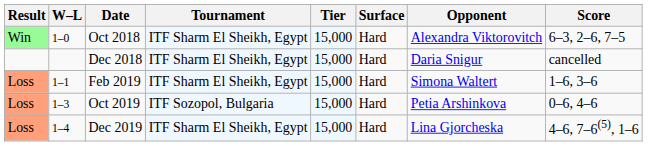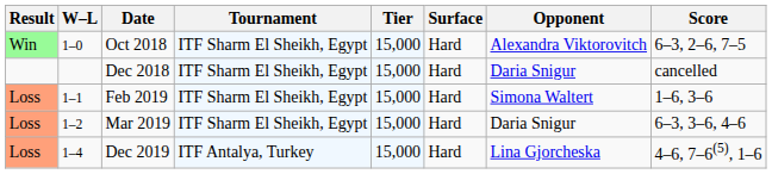 <table class="sortable wikitable">
 <tr>
 <th>Result</th>
 <th class="unsortable">W–L</th>
 <th>Date</th>
 <th>Tournament</th>
 <th>Tier</th>
 <th>Surface</th>
 <th>Opponent</th>
 <th class="unsortable">Score</th>
 </tr>
 <tr>
 <td style="background:#98fb98;">Win</td>
 <td><small>1–0</small></td>
 <td>Oct 2018</td>
 <td style="background:#f0f8ff;">ITF Sharm El Sheikh, Egypt</td>
 <td style="background:#f0f8ff;">15,000</td>
 <td>Hard</td>
 <td> <a href='#'>Alexandra Viktorovitch</a></td>
 <td>6–3, 2–6, 7–5</td>
 </tr>
 <tr>
 <td></td>
 <td></td>
 <td>Dec 2018</td>
 <td style="background:#f0f8ff;">ITF Sharm El Sheikh, Egypt</td>
 <td style="background:#f0f8ff;">15,000</td>
 <td>Hard</td>
 <td> <a href='#'>Daria Snigur</a></td>
 <td>cancelled</td>
 </tr>
 <tr>
 <td style="background:#ffa07a;">Loss</td>
 <td><small>1–1</small></td>
 <td>Feb 2019</td>
 <td style="background:#f0f8ff;">ITF Sharm El Sheikh, Egypt</td>
 <td style="background:#f0f8ff;">15,000</td>
 <td>Hard</td>
 <td> <a href='#'>Simona Waltert</a></td>
 <td>1–6, 3–6</td>
 </tr>
 <tr>
 <td style="background:#ffa07a;">Loss</td>
-<td><small>1–3</small></td>
-<td>Oct 2019</td>
-<td style="background:#f0f8ff;">ITF Sozopol, Bulgaria</td>
+<td><small>1–2</small></td>
+<td>Mar 2019</td>
+<td style="background:#f0f8ff;">ITF Sharm El Sheikh, Egypt</td>
 <td style="background:#f0f8ff;">15,000</td>
 <td>Hard</td>
-<td> <a href='#'>Petia Arshinkova</a></td>
-<td>0–6, 4–6</td>
+<td> Daria Snigur</td>
+<td>6–3, 3–6, 4–6</td>
 </tr>
 <tr>
 <td style="background:#ffa07a;">Loss</td>
 <td><small>1–4</small></td>
 <td>Dec 2019</td>
-<td style="background:#f0f8ff;">ITF Sharm El Sheikh, Egypt</td>
+<td style="background:#f0f8ff;">ITF Antalya, Turkey</td>
 <td style="background:#f0f8ff;">15,000</td>
 <td>Hard</td>
 <td> <a href='#'>Lina Gjorcheska</a></td>
 <td>4–6, 7–6<sup>(5)</sup>, 1–6</td>
 </tr>
 </table>
